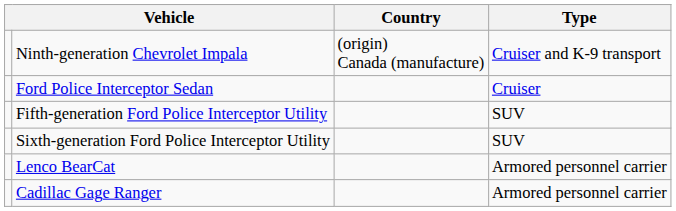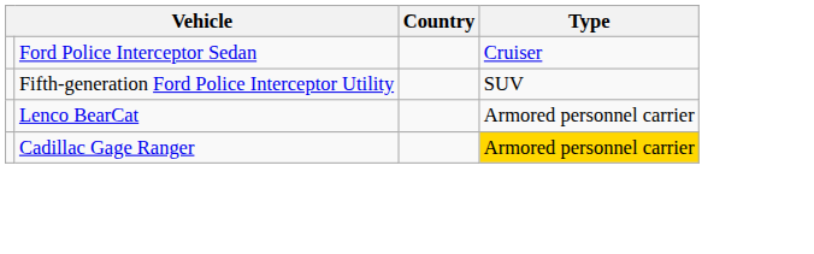 <table | class="wikitable" style="font-size:100%;">
 <tr>
 <th Colspan="2">Vehicle</th>
 <th>Country</th>
 <th>Type</th>
-</tr>
-<tr>
-<td></td>
-<td>Ninth-generation <a href='#'>Chevrolet Impala</a></td>
-<td> (origin)<br> Canada (manufacture)</td>
-<td><a href='#'>Cruiser</a> and K-9 transport</td>
 </tr>
 <tr>
 <td></td>
 <td><a href='#'>Ford Police Interceptor Sedan</a></td>
 <td></td>
 <td><a href='#'>Cruiser</a></td>
 </tr>
 <tr>
 <td></td>
 <td>Fifth-generation <a href='#'>Ford Police Interceptor Utility</a></td>
 <td></td>
 <td>SUV</td>
 </tr>
 <tr>
 <td></td>
-<td>Sixth-generation Ford Police Interceptor Utility</td>
-<td></td>
-<td>SUV</td>
-</tr>
-<tr>
-<td></td>
 <td><a href='#'>Lenco BearCat</a></td>
 <td></td>
 <td>Armored personnel carrier</td>
 </tr>
 <tr>
 <td></td>
 <td><a href='#'>Cadillac Gage Ranger</a></td>
 <td></td>
-<td>Armored personnel carrier</td>
+<td style="background: gold;">Armored personnel carrier</td>
 </tr>
 </table>
